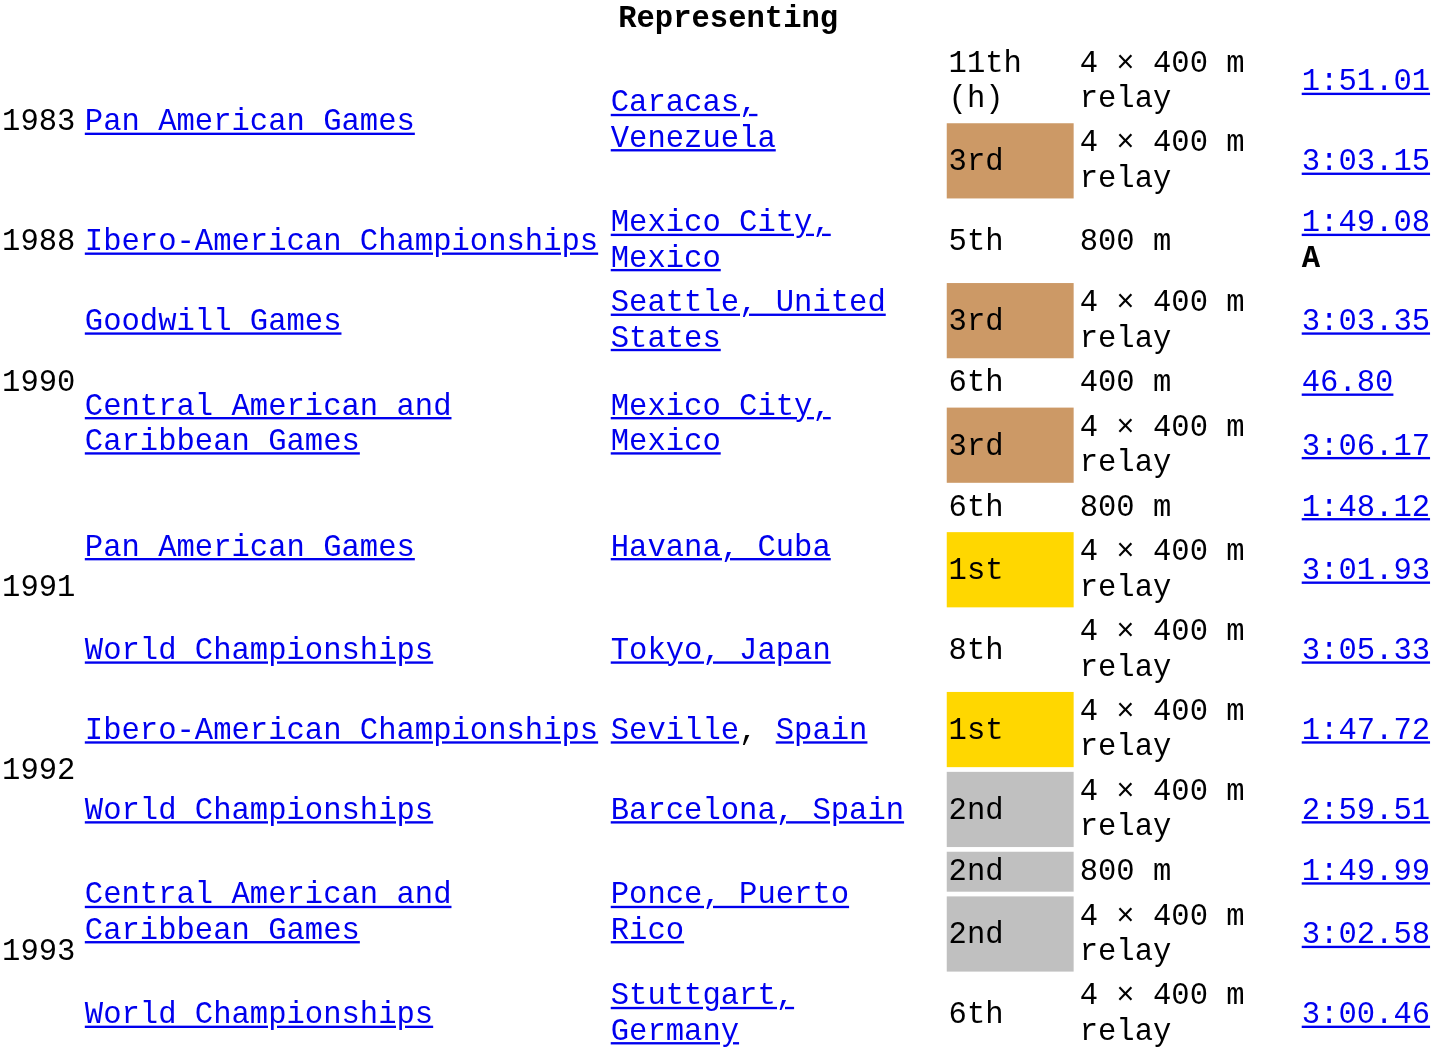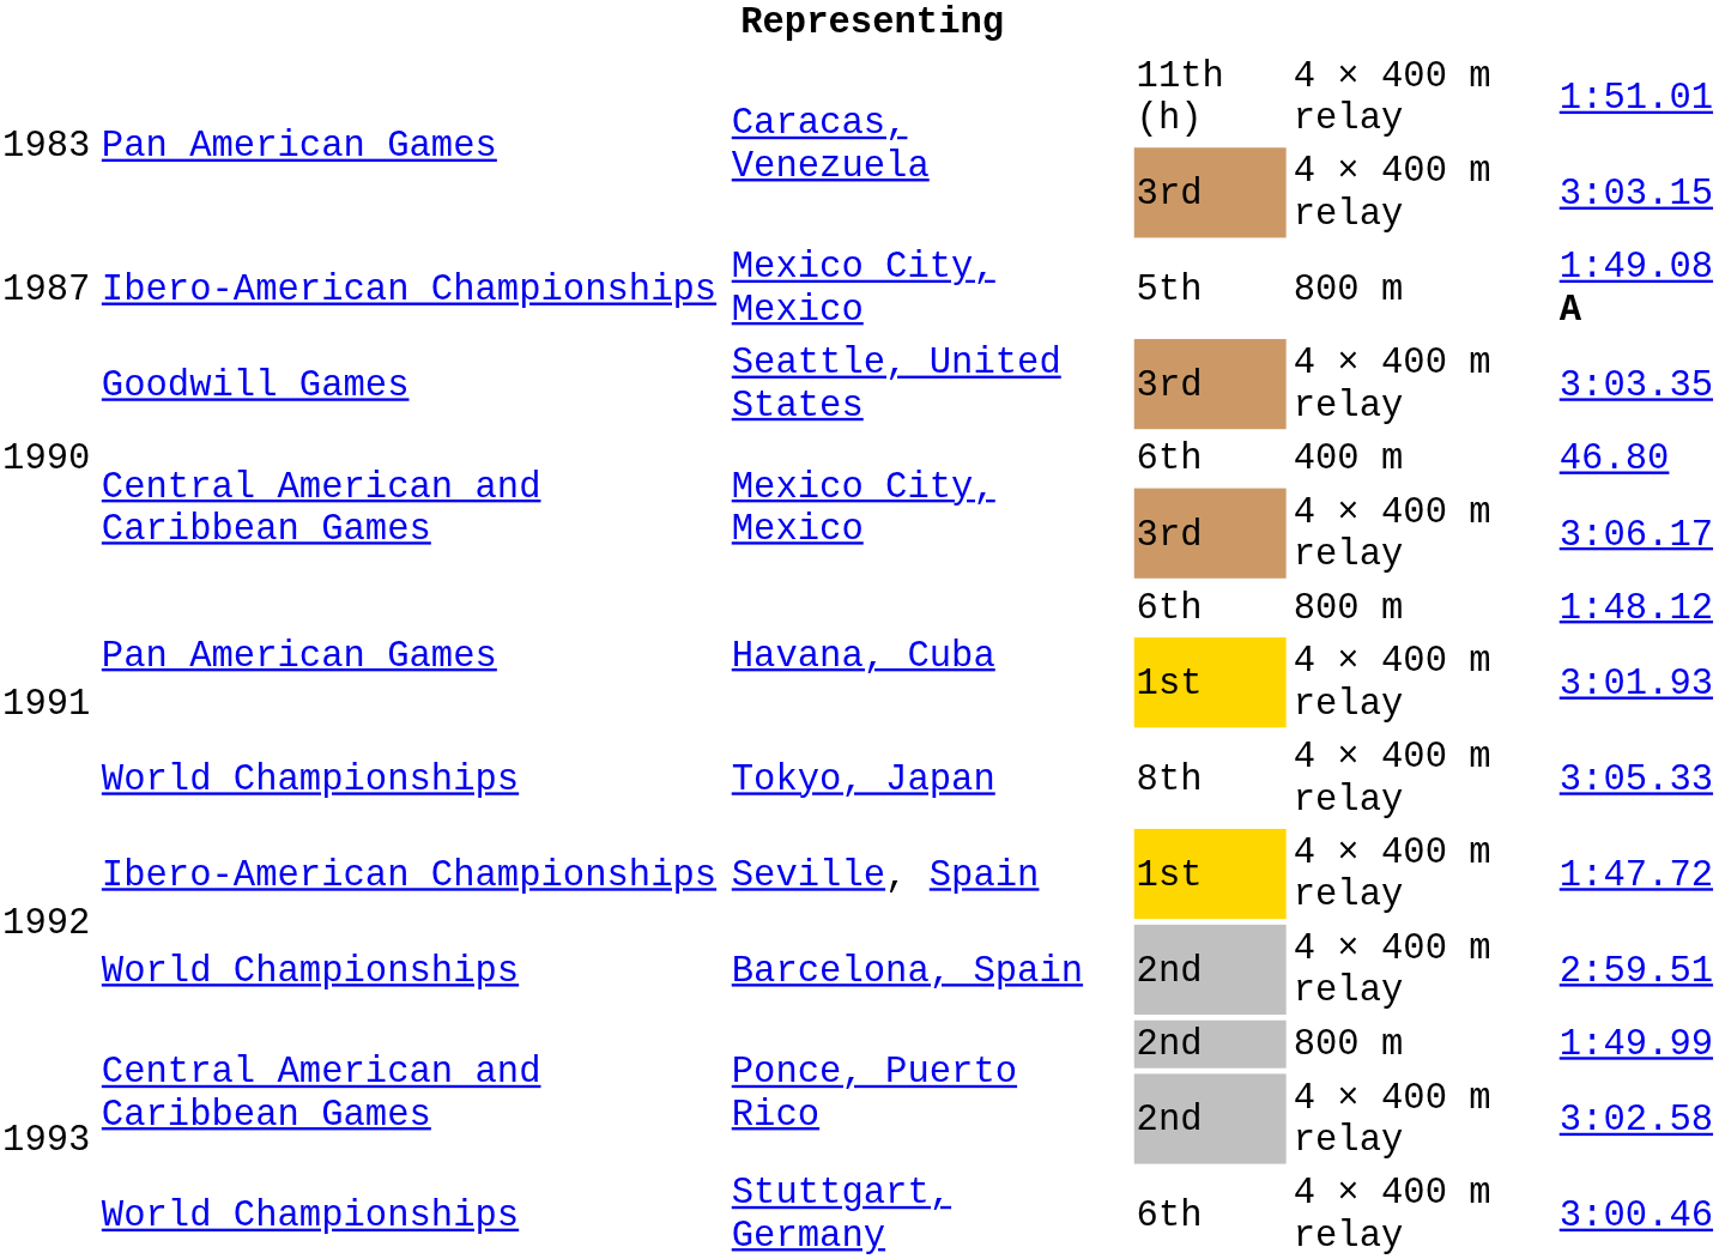 <table>
 <tr>
 <th colspan="6">Representing </th>
 </tr>
 <tr>
 <td rowspan=2>1983</td>
 <td rowspan=2><a href='#'>Pan American Games</a></td>
 <td rowspan=2><a href='#'>Caracas, Venezuela</a></td>
 <td>11th (h)</td>
 <td>4 × 400 m relay</td>
 <td><a href='#'>1:51.01</a></td>
 </tr>
 <tr>
 <td bgcolor=cc9966>3rd</td>
 <td>4 × 400 m relay</td>
 <td><a href='#'>3:03.15</a></td>
 </tr>
 <tr>
-<td>1988</td>
+<td>1987</td>
 <td><a href='#'>Ibero-American Championships</a></td>
 <td><a href='#'>Mexico City, Mexico</a></td>
 <td>5th</td>
 <td>800 m</td>
 <td><a href='#'>1:49.08</a> <strong>A</strong></td>
 </tr>
 <tr>
 <td rowspan=3>1990</td>
 <td><a href='#'>Goodwill Games</a></td>
 <td><a href='#'>Seattle, United States</a></td>
 <td bgcolor=cc9966>3rd</td>
 <td>4 × 400 m relay</td>
 <td><a href='#'>3:03.35</a></td>
 </tr>
 <tr>
 <td rowspan=2><a href='#'>Central American and Caribbean Games</a></td>
 <td rowspan=2><a href='#'>Mexico City, Mexico</a></td>
 <td>6th</td>
 <td>400 m</td>
 <td><a href='#'>46.80</a></td>
 </tr>
 <tr>
 <td bgcolor=cc9966>3rd</td>
 <td>4 × 400 m relay</td>
 <td><a href='#'>3:06.17</a></td>
 </tr>
 <tr>
 <td rowspan=3>1991</td>
 <td rowspan=2><a href='#'>Pan American Games</a></td>
 <td rowspan=2><a href='#'>Havana, Cuba</a></td>
 <td>6th</td>
 <td>800 m</td>
 <td><a href='#'>1:48.12</a></td>
 </tr>
 <tr>
 <td bgcolor=gold>1st</td>
 <td>4 × 400 m relay</td>
 <td><a href='#'>3:01.93</a></td>
 </tr>
 <tr>
 <td><a href='#'>World Championships</a></td>
 <td><a href='#'>Tokyo, Japan</a></td>
 <td>8th</td>
 <td>4 × 400 m relay</td>
 <td><a href='#'>3:05.33</a></td>
 </tr>
 <tr>
 <td rowspan=2>1992</td>
 <td><a href='#'>Ibero-American Championships</a></td>
 <td><a href='#'>Seville</a>, <a href='#'>Spain</a></td>
 <td bgcolor=gold>1st</td>
 <td>4 × 400 m relay</td>
 <td><a href='#'>1:47.72</a></td>
 </tr>
 <tr>
 <td><a href='#'>World Championships</a></td>
 <td><a href='#'>Barcelona, Spain</a></td>
 <td bgcolor=silver>2nd</td>
 <td>4 × 400 m relay</td>
 <td><a href='#'>2:59.51</a></td>
 </tr>
 <tr>
 <td rowspan=3>1993</td>
 <td rowspan=2><a href='#'>Central American and Caribbean Games</a></td>
 <td rowspan=2><a href='#'>Ponce, Puerto Rico</a></td>
 <td bgcolor=silver>2nd</td>
 <td>800 m</td>
 <td><a href='#'>1:49.99</a></td>
 </tr>
 <tr>
 <td bgcolor=silver>2nd</td>
 <td>4 × 400 m relay</td>
 <td><a href='#'>3:02.58</a></td>
 </tr>
 <tr>
 <td><a href='#'>World Championships</a></td>
 <td><a href='#'>Stuttgart, Germany</a></td>
 <td>6th</td>
 <td>4 × 400 m relay</td>
 <td><a href='#'>3:00.46</a></td>
 </tr>
 </table>
